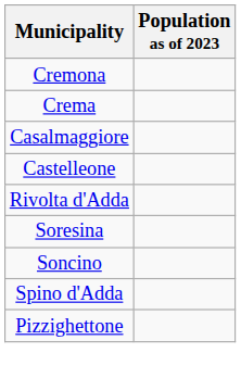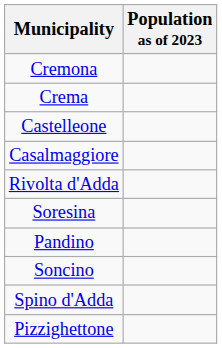 <table class="wikitable" style="text-align:center">
 <tr>
 <th>Municipality</th>
 <th>Population<br><small>as of 2023</small></th>
 </tr>
 <tr>
 <td><a href='#'>Cremona</a></td>
 <td></td>
 </tr>
 <tr>
 <td><a href='#'>Crema</a></td>
 <td></td>
 </tr>
 <tr>
-<td><a href='#'>Casalmaggiore</a></td>
+<td><a href='#'>Castelleone</a></td>
 <td></td>
 </tr>
 <tr>
-<td><a href='#'>Castelleone</a></td>
+<td><a href='#'>Casalmaggiore</a></td>
 <td></td>
 </tr>
 <tr>
 <td><a href='#'>Rivolta d'Adda</a></td>
 <td></td>
 </tr>
 <tr>
 <td><a href='#'>Soresina</a></td>
+<td></td>
+</tr>
+<tr>
+<td><a href='#'>Pandino</a></td>
 <td></td>
 </tr>
 <tr>
 <td><a href='#'>Soncino</a></td>
 <td></td>
 </tr>
 <tr>
 <td><a href='#'>Spino d'Adda</a></td>
 <td></td>
 </tr>
 <tr>
 <td><a href='#'>Pizzighettone</a></td>
 <td></td>
 </tr>
 </table>
